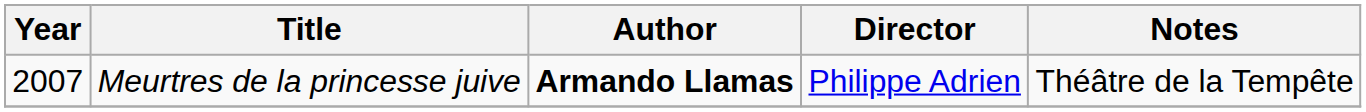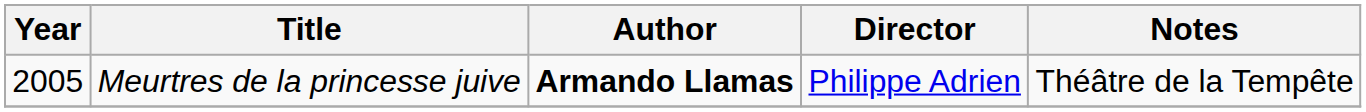 <table class="wikitable">
 <tr>
 <th>Year</th>
 <th>Title</th>
 <th>Author</th>
 <th>Director</th>
 <th>Notes</th>
 </tr>
 <tr>
-<td>2007</td>
+<td>2005</td>
 <td><em>Meurtres de la princesse juive</em></td>
 <td><strong>Armando Llamas</strong></td>
 <td><a href='#'>Philippe Adrien</a></td>
 <td>Théâtre de la Tempête</td>
 </tr>
 <tr>
 </tr>
 </table>
